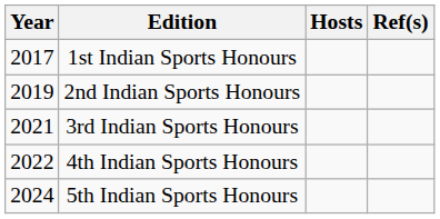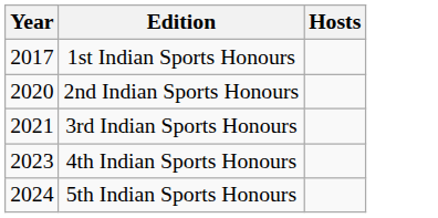 <table class="wikitable" style="text-align:center;">
 <tr>
 <th>Year</th>
 <th>Edition</th>
 <th>Hosts</th>
-<th>Ref(s)</th>
 </tr>
 <tr>
 <td>2017</td>
 <td>1st Indian Sports Honours</td>
 <td></td>
-<td></td>
 </tr>
 <tr>
-<td>2019</td>
+<td>2020</td>
 <td>2nd Indian Sports Honours</td>
-<td></td>
 <td></td>
 </tr>
 <tr>
 <td>2021</td>
 <td>3rd Indian Sports Honours</td>
 <td></td>
-<td></td>
 </tr>
 <tr>
-<td>2022</td>
+<td>2023</td>
 <td>4th Indian Sports Honours</td>
-<td></td>
 <td></td>
 </tr>
 <tr>
 <td>2024</td>
 <td>5th Indian Sports Honours</td>
 <td></td>
-<td></td>
 </tr>
 </table>
